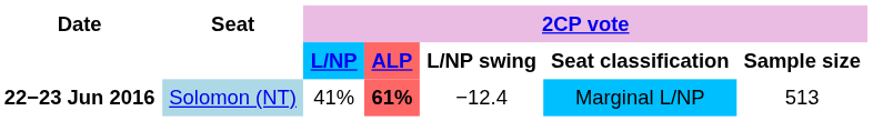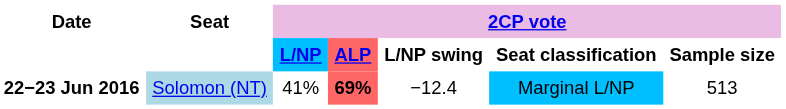 <table class="toccolours" cellpadding="5" cellspacing="0" style="text-align:center; margin:.4em; font-size:90%;">
 <tr>
 </tr>
 <tr>
 <th></th>
 <th></th>
 <th></th>
 </tr>
 <tr>
 <th>Date</th>
 <th>Seat</th>
 <th colspan="5" style="background:#ebbce3"><a href='#'>2CP vote</a></th>
 </tr>
 <tr>
 <th colspan="2"></th>
 <th style="background:#00bfff"><a href='#'>L/NP</a></th>
 <th style="background:#f66"><a href='#'>ALP</a></th>
 <th>L/NP swing</th>
 <th>Seat classification</th>
 <th>Sample size</th>
 </tr>
 <tr>
 <th>22−23 Jun 2016</th>
 <td style="background: lightblue; text-align:left;"><a href='#'>Solomon (NT)</a></td>
 <td>41%</td>
-<td style="background:#f66"><strong>61%</strong></td>
+<td style="background:#f66"><strong>69%</strong></td>
 <td>−12.4</td>
 <td style="background:#00bfff">Marginal L/NP</td>
 <td>513</td>
 </tr>
 </table>
